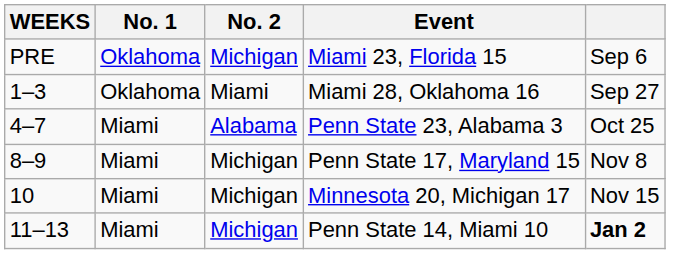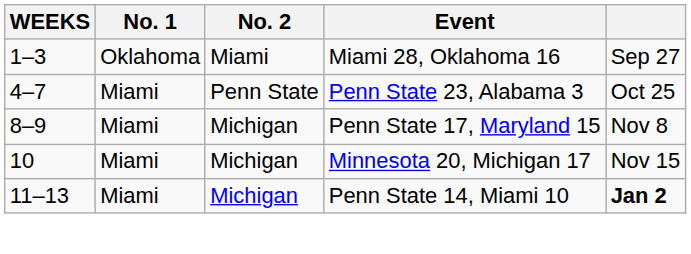 <table class="wikitable">
 <tr>
 <th>WEEKS</th>
 <th>No. 1</th>
 <th>No. 2</th>
 <th>Event</th>
 <th></th>
-</tr>
-<tr>
-<td>PRE</td>
-<td><a href='#'>Oklahoma</a></td>
-<td><a href='#'>Michigan</a></td>
-<td><a href='#'>Miami</a> 23, <a href='#'>Florida</a> 15</td>
-<td>Sep 6</td>
 </tr>
 <tr>
 <td>1–3</td>
 <td>Oklahoma</td>
 <td>Miami</td>
 <td>Miami 28, Oklahoma 16</td>
 <td>Sep 27</td>
 </tr>
 <tr>
 <td>4–7</td>
 <td>Miami</td>
-<td><a href='#'>Alabama</a></td>
+<td>Penn State</td>
 <td><a href='#'>Penn State</a> 23, Alabama 3</td>
 <td>Oct 25</td>
 </tr>
 <tr>
 <td>8–9</td>
 <td>Miami</td>
 <td>Michigan</td>
 <td>Penn State 17, <a href='#'>Maryland</a> 15</td>
 <td>Nov 8</td>
 </tr>
 <tr>
 <td>10</td>
 <td>Miami</td>
 <td>Michigan</td>
 <td><a href='#'>Minnesota</a> 20, Michigan 17</td>
 <td>Nov 15</td>
 </tr>
 <tr>
 <td>11–13</td>
 <td>Miami</td>
 <td><a href='#'>Michigan</a></td>
 <td>Penn State 14, Miami 10</td>
 <td><strong>Jan 2</strong></td>
 </tr>
 </table>
